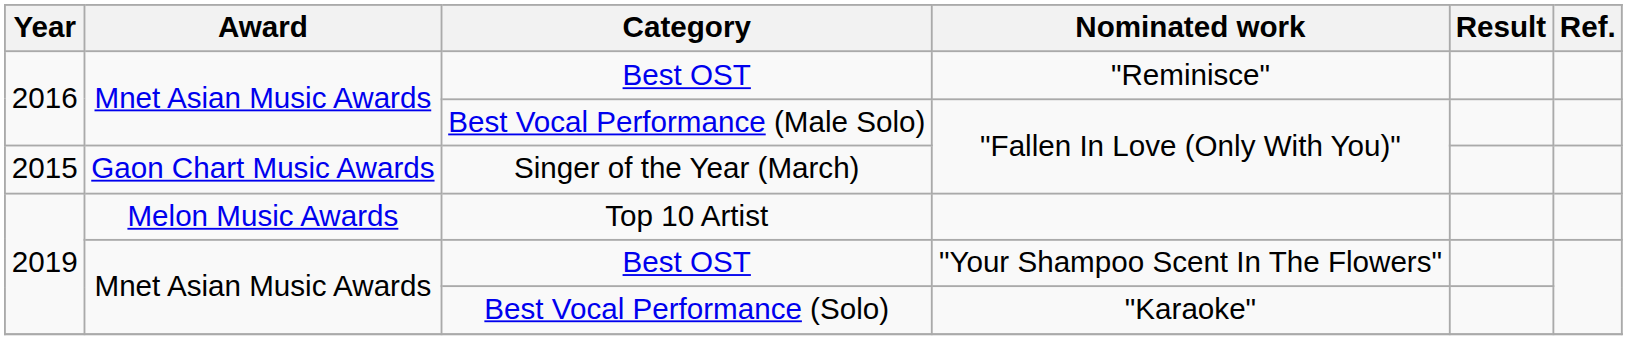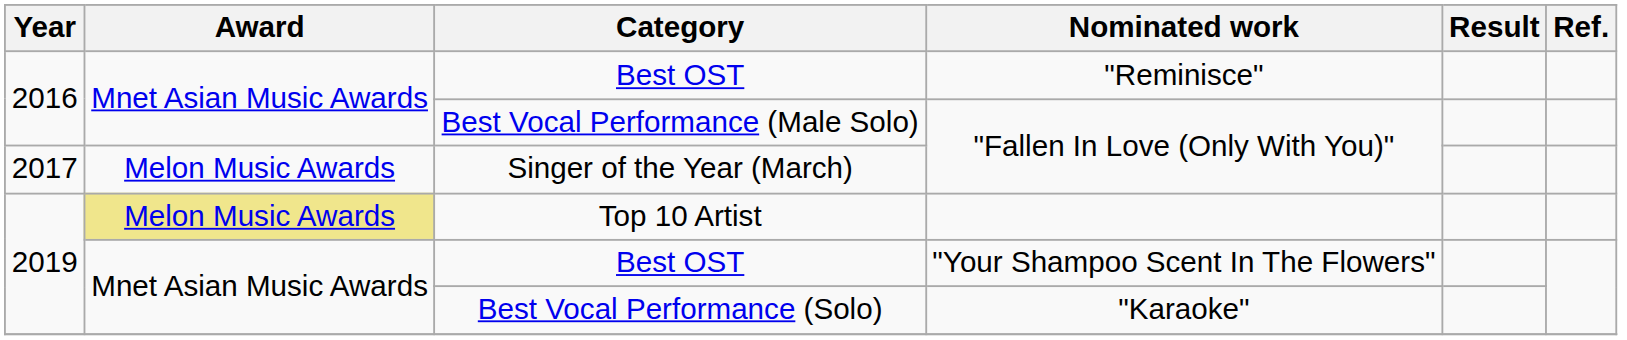 <table class="wikitable plainrowheaders" style="text-align:center">
 <tr>
 <th>Year</th>
 <th>Award</th>
 <th>Category</th>
 <th>Nominated work</th>
 <th>Result</th>
 <th>Ref.</th>
 </tr>
 <tr>
 <td rowspan="2">2016</td>
 <td rowspan="2"><a href='#'>Mnet Asian Music Awards</a></td>
 <td><a href='#'>Best OST</a></td>
 <td>"Reminisce"</td>
 <td></td>
 <td></td>
 </tr>
 <tr>
 <td><a href='#'>Best Vocal Performance</a> (Male Solo)</td>
 <td rowspan="2">"Fallen In Love (Only With You)"</td>
 <td></td>
 <td></td>
 </tr>
 <tr>
-<td>2015</td>
-<td><a href='#'>Gaon Chart Music Awards</a></td>
+<td>2017</td>
+<td><a href='#'>Melon Music Awards</a></td>
 <td>Singer of the Year (March)</td>
 <td></td>
 <td></td>
 </tr>
 <tr>
 <td rowspan="3">2019</td>
-<td><a href='#'>Melon Music Awards</a></td>
+<td style="background: khaki;"><a href='#'>Melon Music Awards</a></td>
 <td>Top 10 Artist</td>
 <td></td>
 <td></td>
 <td></td>
 </tr>
 <tr>
 <td rowspan="2">Mnet Asian Music Awards</td>
 <td><a href='#'>Best OST</a></td>
 <td>"Your Shampoo Scent In The Flowers"</td>
 <td></td>
 <td rowspan="2"></td>
 </tr>
 <tr>
 <td><a href='#'>Best Vocal Performance</a> (Solo)</td>
 <td>"Karaoke"</td>
 <td></td>
 </tr>
 <tr>
 </tr>
 </table>
